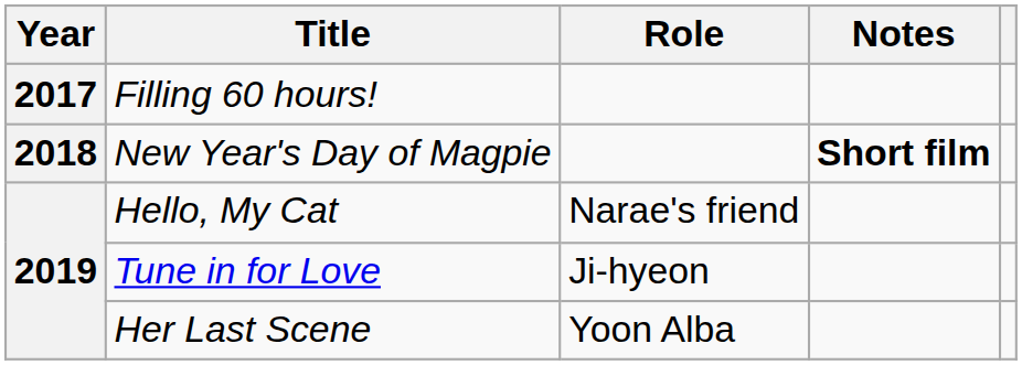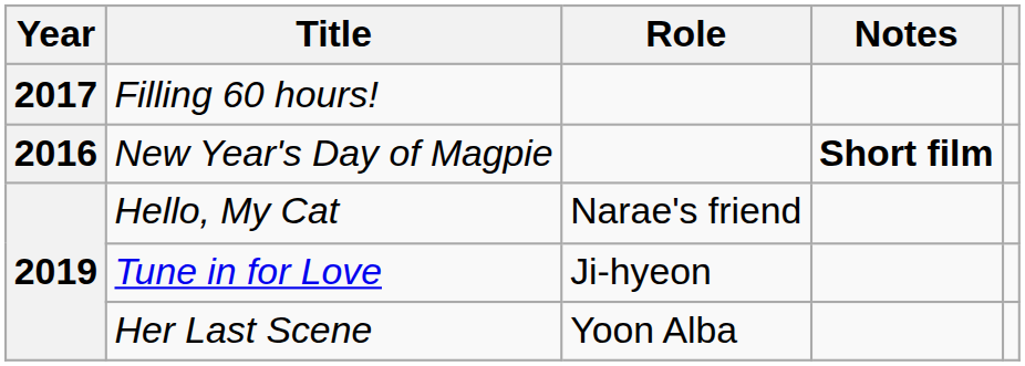 <table class="wikitable plainrowheaders sortable">
 <tr>
 <th scope="col">Year</th>
 <th scope="col">Title</th>
 <th scope="col">Role</th>
 <th scope="col">Notes</th>
 <th scope="col" class="unsortable"></th>
 </tr>
 <tr>
 <th scope="row">2017</th>
 <td><em>Filling 60 hours!</em></td>
 <td></td>
 <td></td>
 <td style="text-align:center"></td>
 </tr>
 <tr>
-<th scope="row">2018</th>
+<th scope="row">2016</th>
 <td><em>New Year's Day of Magpie</em></td>
 <td></td>
 <td><strong>Short film</strong></td>
 <td></td>
 </tr>
 <tr>
 <th scope="row" rowspan=3>2019</th>
 <td><em>Hello, My Cat</em></td>
 <td>Narae's friend</td>
 <td></td>
 <td></td>
 </tr>
 <tr>
 <td><em><a href='#'>Tune in for Love</a></em></td>
 <td>Ji-hyeon</td>
 <td></td>
 <td></td>
 </tr>
 <tr>
 <td><em>Her Last Scene</em></td>
 <td>Yoon Alba</td>
 <td></td>
 <td></td>
 </tr>
 </table>
